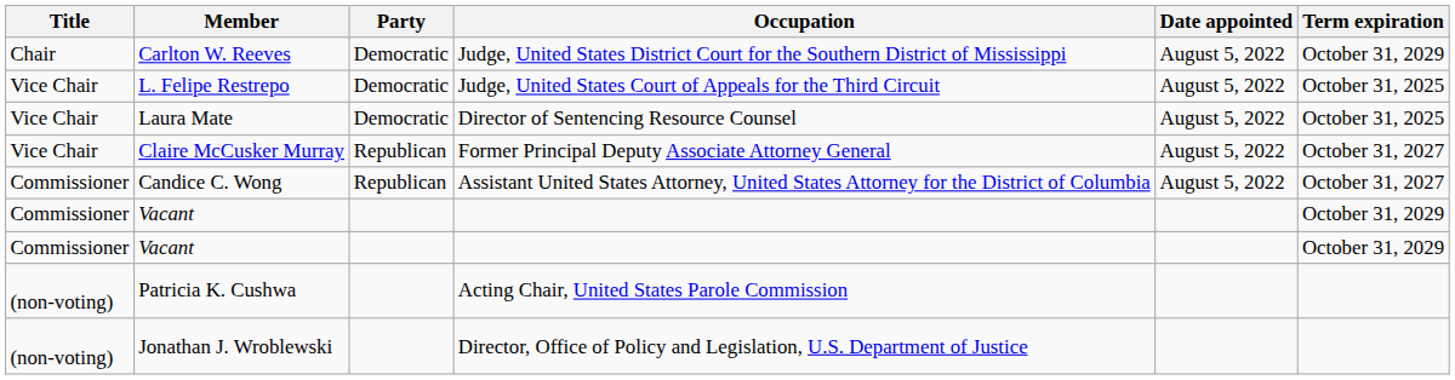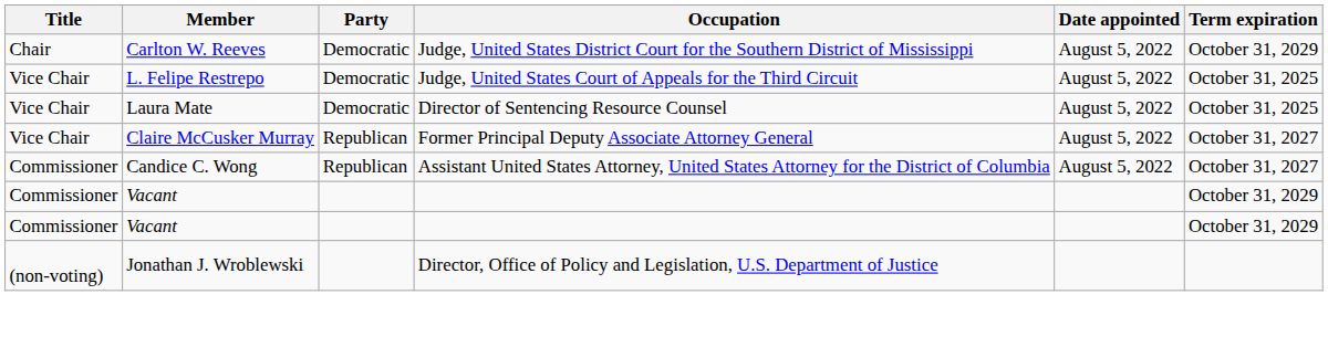 <table class="wikitable sortable">
 <tr>
 <th>Title</th>
 <th>Member</th>
 <th>Party</th>
 <th>Occupation</th>
 <th>Date appointed</th>
 <th>Term expiration</th>
 </tr>
 <tr>
 <td>Chair</td>
 <td><a href='#'>Carlton W. Reeves</a></td>
 <td>Democratic</td>
 <td>Judge, <a href='#'>United States District Court for the Southern District of Mississippi</a></td>
 <td>August 5, 2022</td>
 <td>October 31, 2029</td>
 </tr>
 <tr>
 <td>Vice Chair</td>
 <td><a href='#'>L. Felipe Restrepo</a></td>
 <td>Democratic</td>
 <td>Judge, <a href='#'>United States Court of Appeals for the Third Circuit</a></td>
 <td>August 5, 2022</td>
 <td>October 31, 2025</td>
 </tr>
 <tr>
 <td>Vice Chair</td>
 <td>Laura Mate</td>
 <td>Democratic</td>
 <td>Director of Sentencing Resource Counsel</td>
 <td>August 5, 2022</td>
 <td>October 31, 2025</td>
 </tr>
 <tr>
 <td>Vice Chair</td>
 <td><a href='#'>Claire McCusker Murray</a></td>
 <td>Republican</td>
 <td>Former Principal Deputy <a href='#'>Associate Attorney General</a></td>
 <td>August 5, 2022</td>
 <td>October 31, 2027</td>
 </tr>
 <tr>
 <td>Commissioner</td>
 <td>Candice C. Wong</td>
 <td>Republican</td>
 <td>Assistant United States Attorney, <a href='#'>United States Attorney for the District of Columbia</a></td>
 <td>August 5, 2022</td>
 <td>October 31, 2027</td>
 </tr>
 <tr>
 <td>Commissioner</td>
 <td><em>Vacant</em></td>
 <td></td>
 <td align="center"></td>
 <td align="center"></td>
 <td>October 31, 2029</td>
 </tr>
 <tr>
 <td>Commissioner</td>
 <td><em>Vacant</em></td>
 <td></td>
 <td align="center"></td>
 <td align="center"></td>
 <td>October 31, 2029</td>
 </tr>
 <tr>
-<td><br>(non-voting)</td>
-<td>Patricia K. Cushwa</td>
-<td></td>
-<td>Acting Chair, <a href='#'>United States Parole Commission</a></td>
-<td align="center"></td>
-<td align="center"></td>
-</tr>
-<tr>
 <td><br>(non-voting)<br></td>
 <td>Jonathan J. Wroblewski</td>
 <td></td>
 <td>Director, Office of Policy and Legislation, <a href='#'>U.S. Department of Justice</a></td>
 <td align="center"></td>
 <td align="center"></td>
 </tr>
 </table>
